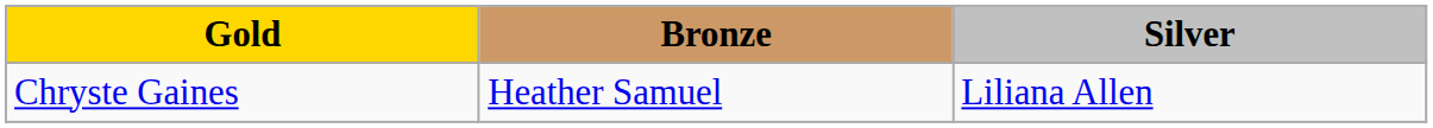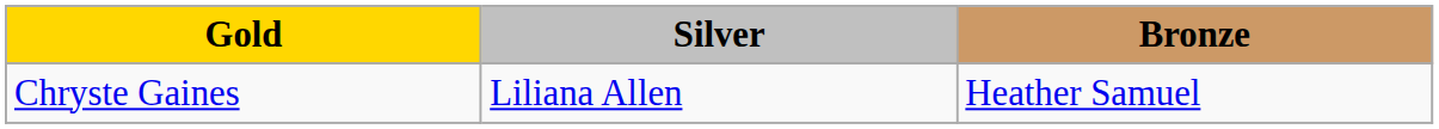 <table class="wikitable" style="text-align:left">
 <tr align="center">
 <td width=200 bgcolor=gold><strong>Gold</strong></td>
+<td width=200 bgcolor=silver><strong>Silver</strong></td>
 <td width=200 bgcolor=CC9966><strong>Bronze</strong></td>
-<td width=200 bgcolor=silver><strong>Silver</strong></td>
 </tr>
 <tr>
 <td><a href='#'>Chryste Gaines</a><br><em></em></td>
+<td><a href='#'>Liliana Allen</a><br><em></em></td>
 <td><a href='#'>Heather Samuel</a><br><em></em></td>
-<td><a href='#'>Liliana Allen</a><br><em></em></td>
 </tr>
 </table>
